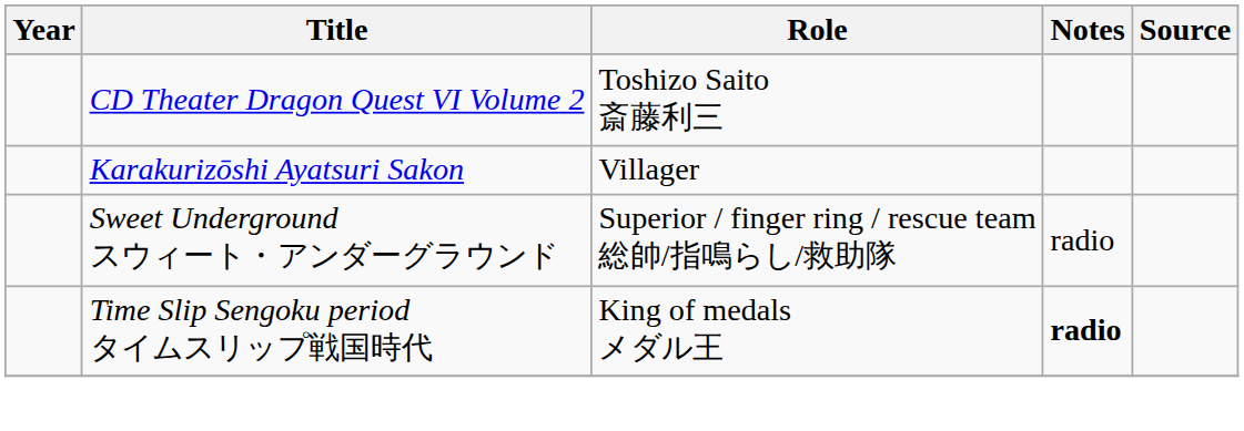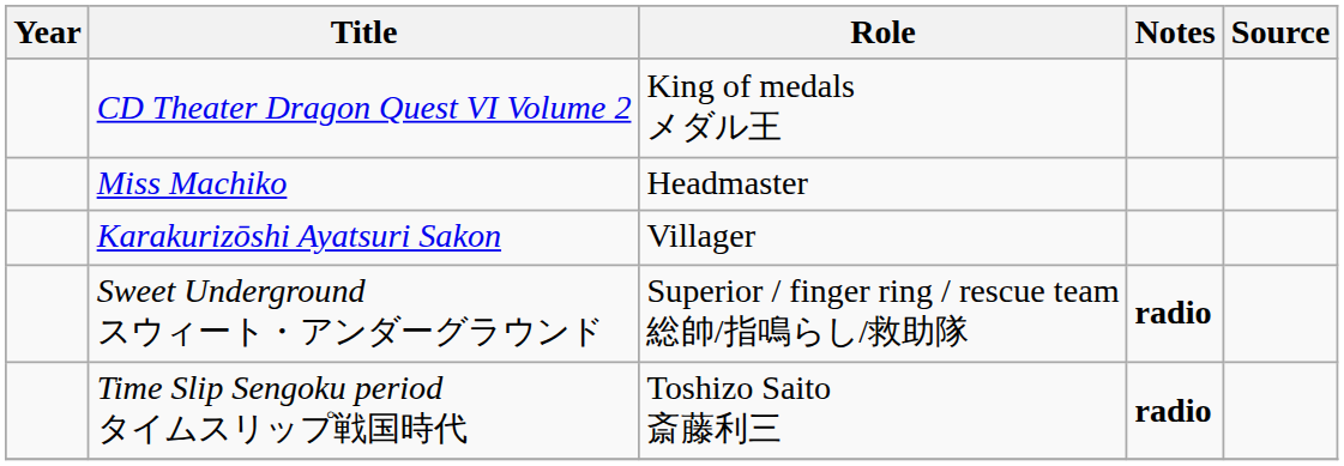 <table class="wikitable sortable plainrowheaders">
 <tr>
 <th>Year</th>
 <th>Title</th>
 <th>Role</th>
 <th class="unsortable">Notes</th>
 <th class="unsortable">Source</th>
 </tr>
 <tr>
 <td></td>
 <td><em><a href='#'>CD Theater Dragon Quest VI Volume 2</a></em></td>
-<td>Toshizo Saito<br>斎藤利三</td>
+<td>King of medals<br>メダル王</td>
+<td></td>
+<td></td>
+</tr>
+<tr>
+<td></td>
+<td><em><a href='#'>Miss Machiko</a></em></td>
+<td>Headmaster</td>
 <td></td>
 <td></td>
 </tr>
 <tr>
 <td></td>
 <td><em><a href='#'>Karakurizōshi Ayatsuri Sakon</a></em> </td>
 <td>Villager</td>
 <td></td>
 <td></td>
 </tr>
 <tr>
 <td></td>
 <td><em>Sweet Underground</em><br>スウィート・アンダーグラウンド</td>
 <td>Superior / finger ring / rescue team<br>総帥/指鳴らし/救助隊</td>
-<td>radio</td>
+<td><strong>radio</strong></td>
 <td></td>
 </tr>
 <tr>
 <td></td>
 <td><em>Time Slip Sengoku period</em><br>タイムスリップ戦国時代</td>
-<td>King of medals<br>メダル王</td>
+<td>Toshizo Saito<br>斎藤利三</td>
 <td><strong>radio</strong></td>
 <td></td>
 </tr>
 <tr>
 </tr>
 </table>
